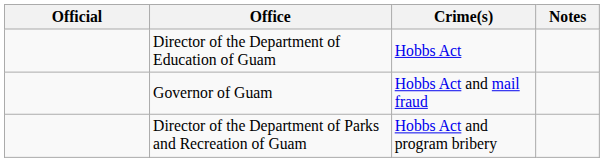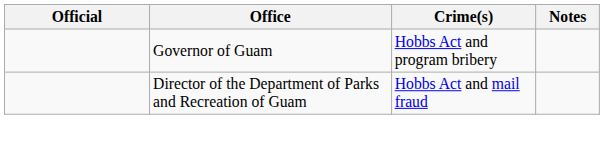 <table class="wikitable sortable">
 <tr>
 <th scope="col" style="width:15%;">Official</th>
 <th scope="col" style="width:25%;">Office</th>
 <th scope="col" style="width:15%;">Crime(s)</th>
 <th scope="col" class="unsortable" style="width:5%;">Notes</th>
 </tr>
 <tr>
 <td></td>
-<td>Director of the Department of Education of Guam</td>
-<td><a href='#'>Hobbs Act</a></td>
-<td></td>
-</tr>
-<tr>
-<td></td>
 <td>Governor of Guam</td>
-<td><a href='#'>Hobbs Act</a> and <a href='#'>mail fraud</a></td>
+<td><a href='#'>Hobbs Act</a> and program bribery</td>
 <td></td>
 </tr>
 <tr>
 <td></td>
 <td>Director of the Department of Parks and Recreation of Guam</td>
-<td><a href='#'>Hobbs Act</a> and program bribery</td>
+<td><a href='#'>Hobbs Act</a> and <a href='#'>mail fraud</a></td>
 <td></td>
 </tr>
 </table>
